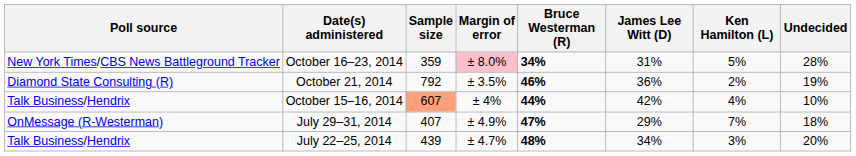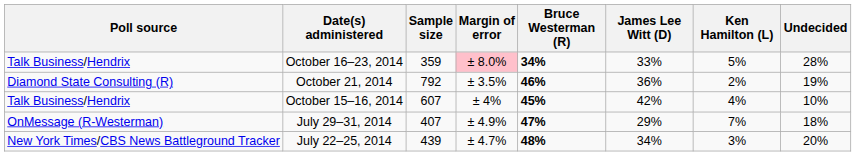 <table class="wikitable">
 <tr>
 <th>Poll source</th>
 <th>Date(s)<br>administered</th>
 <th>Sample<br>size</th>
 <th>Margin of<br>error</th>
 <th style="width:105px;">Bruce<br>Westerman (R)</th>
 <th style="width:105px;">James Lee<br>Witt (D)</th>
 <th style="width:105px;">Ken<br>Hamilton (L)</th>
 <th>Undecided</th>
 </tr>
 <tr>
-<td><a href='#'>New York Times</a>/<a href='#'>CBS News Battleground Tracker</a></td>
+<td><a href='#'>Talk Business</a>/<a href='#'>Hendrix</a></td>
 <td align=center>October 16–23, 2014</td>
 <td align=center>359</td>
 <td align=center style="background: pink;">± 8.0%</td>
 <td><strong>34%</strong></td>
-<td align=center>31%</td>
+<td align=center>33%</td>
 <td align=center>5%</td>
 <td align=center>28%</td>
 </tr>
 <tr>
 <td><a href='#'>Diamond State Consulting (R)</a></td>
 <td align=center>October 21, 2014</td>
 <td align=center>792</td>
 <td align=center>± 3.5%</td>
 <td><strong>46%</strong></td>
 <td align=center>36%</td>
 <td align=center>2%</td>
 <td align=center>19%</td>
 </tr>
 <tr>
 <td><a href='#'>Talk Business</a>/<a href='#'>Hendrix</a></td>
 <td align=center>October 15–16, 2014</td>
-<td align=center style="background: lightsalmon;">607</td>
+<td align=center>607</td>
 <td align=center>± 4%</td>
-<td><strong>44%</strong></td>
+<td><strong>45%</strong></td>
 <td align=center>42%</td>
 <td align=center>4%</td>
 <td align=center>10%</td>
 </tr>
 <tr>
 <td><a href='#'>OnMessage (R-Westerman)</a></td>
 <td align=center>July 29–31, 2014</td>
 <td align=center>407</td>
 <td align=center>± 4.9%</td>
 <td><strong>47%</strong></td>
 <td align=center>29%</td>
 <td align=center>7%</td>
 <td align=center>18%</td>
 </tr>
 <tr>
-<td><a href='#'>Talk Business</a>/<a href='#'>Hendrix</a></td>
+<td><a href='#'>New York Times</a>/<a href='#'>CBS News Battleground Tracker</a></td>
 <td align=center>July 22–25, 2014</td>
 <td align=center>439</td>
 <td align=center>± 4.7%</td>
 <td><strong>48%</strong></td>
 <td align=center>34%</td>
 <td align=center>3%</td>
 <td align=center>20%</td>
 </tr>
 </table>
